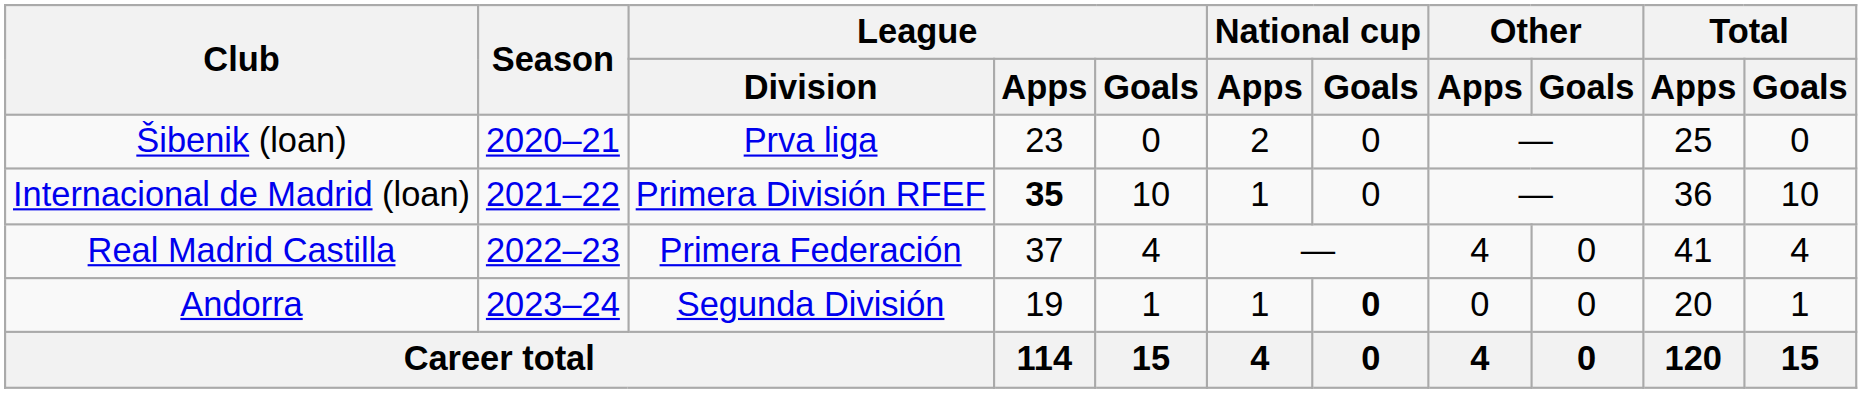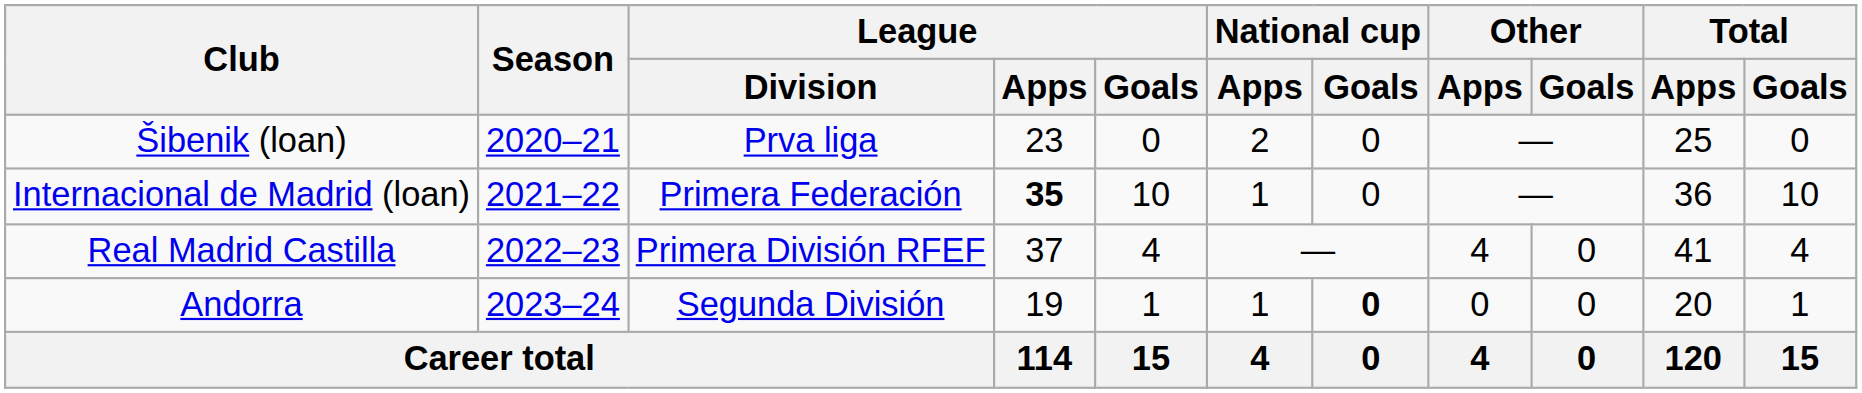 <table class=wikitable style=text-align:center>
 <tr>
 <th rowspan=2>Club</th>
 <th rowspan=2>Season</th>
 <th colspan=3>League</th>
 <th colspan=2>National cup</th>
 <th colspan=2>Other</th>
 <th colspan=2>Total</th>
 </tr>
 <tr>
 <th>Division</th>
 <th>Apps</th>
 <th>Goals</th>
 <th>Apps</th>
 <th>Goals</th>
 <th>Apps</th>
 <th>Goals</th>
 <th>Apps</th>
 <th>Goals</th>
 </tr>
 <tr>
 <td><a href='#'>Šibenik</a> (loan)</td>
 <td><a href='#'>2020–21</a></td>
 <td><a href='#'>Prva liga</a></td>
 <td>23</td>
 <td>0</td>
 <td>2</td>
 <td>0</td>
 <td colspan="2">—</td>
 <td>25</td>
 <td>0</td>
 </tr>
 <tr>
 <td><a href='#'>Internacional de Madrid</a> (loan)</td>
 <td><a href='#'>2021–22</a></td>
-<td><a href='#'>Primera División RFEF</a></td>
+<td><a href='#'>Primera Federación</a></td>
 <td><strong>35</strong></td>
 <td>10</td>
 <td>1</td>
 <td>0</td>
 <td colspan="2">—</td>
 <td>36</td>
 <td>10</td>
 </tr>
 <tr>
 <td><a href='#'>Real Madrid Castilla</a></td>
 <td><a href='#'>2022–23</a></td>
-<td><a href='#'>Primera Federación</a></td>
+<td><a href='#'>Primera División RFEF</a></td>
 <td>37</td>
 <td>4</td>
 <td colspan="2">—</td>
 <td>4</td>
 <td>0</td>
 <td>41</td>
 <td>4</td>
 </tr>
 <tr>
 <td><a href='#'>Andorra</a></td>
 <td><a href='#'>2023–24</a></td>
 <td><a href='#'>Segunda División</a></td>
 <td>19</td>
 <td>1</td>
 <td>1</td>
 <td><strong>0</strong></td>
 <td>0</td>
 <td>0</td>
 <td>20</td>
 <td>1</td>
 </tr>
 <tr>
 <th colspan="3">Career total</th>
 <th>114</th>
 <th>15</th>
 <th>4</th>
 <th>0</th>
 <th>4</th>
 <th>0</th>
 <th>120</th>
 <th>15</th>
 </tr>
 </table>
